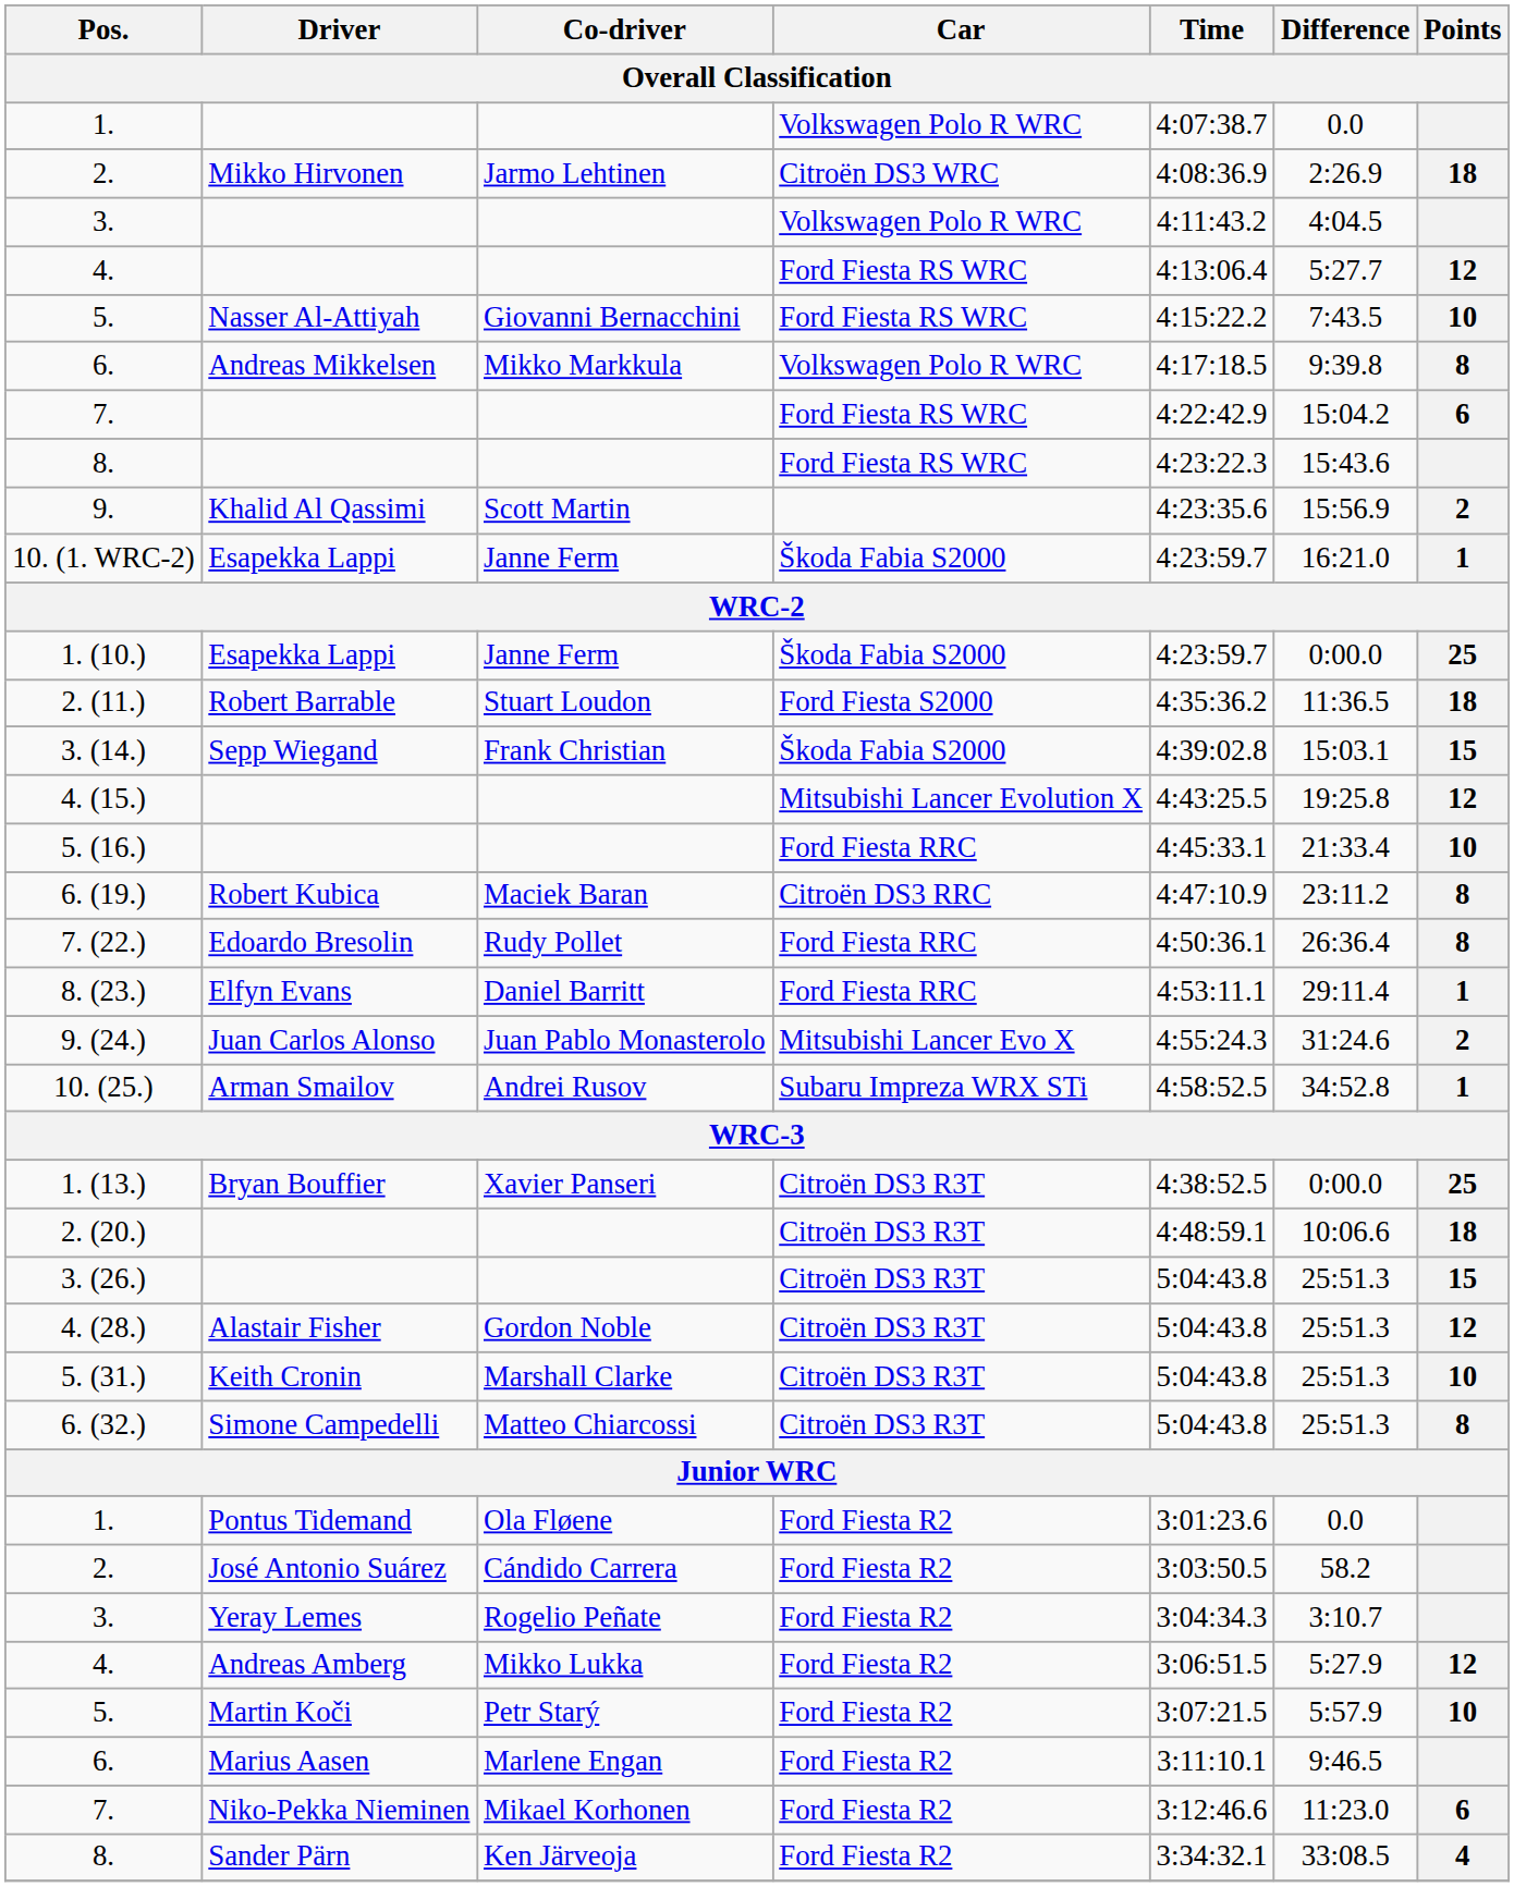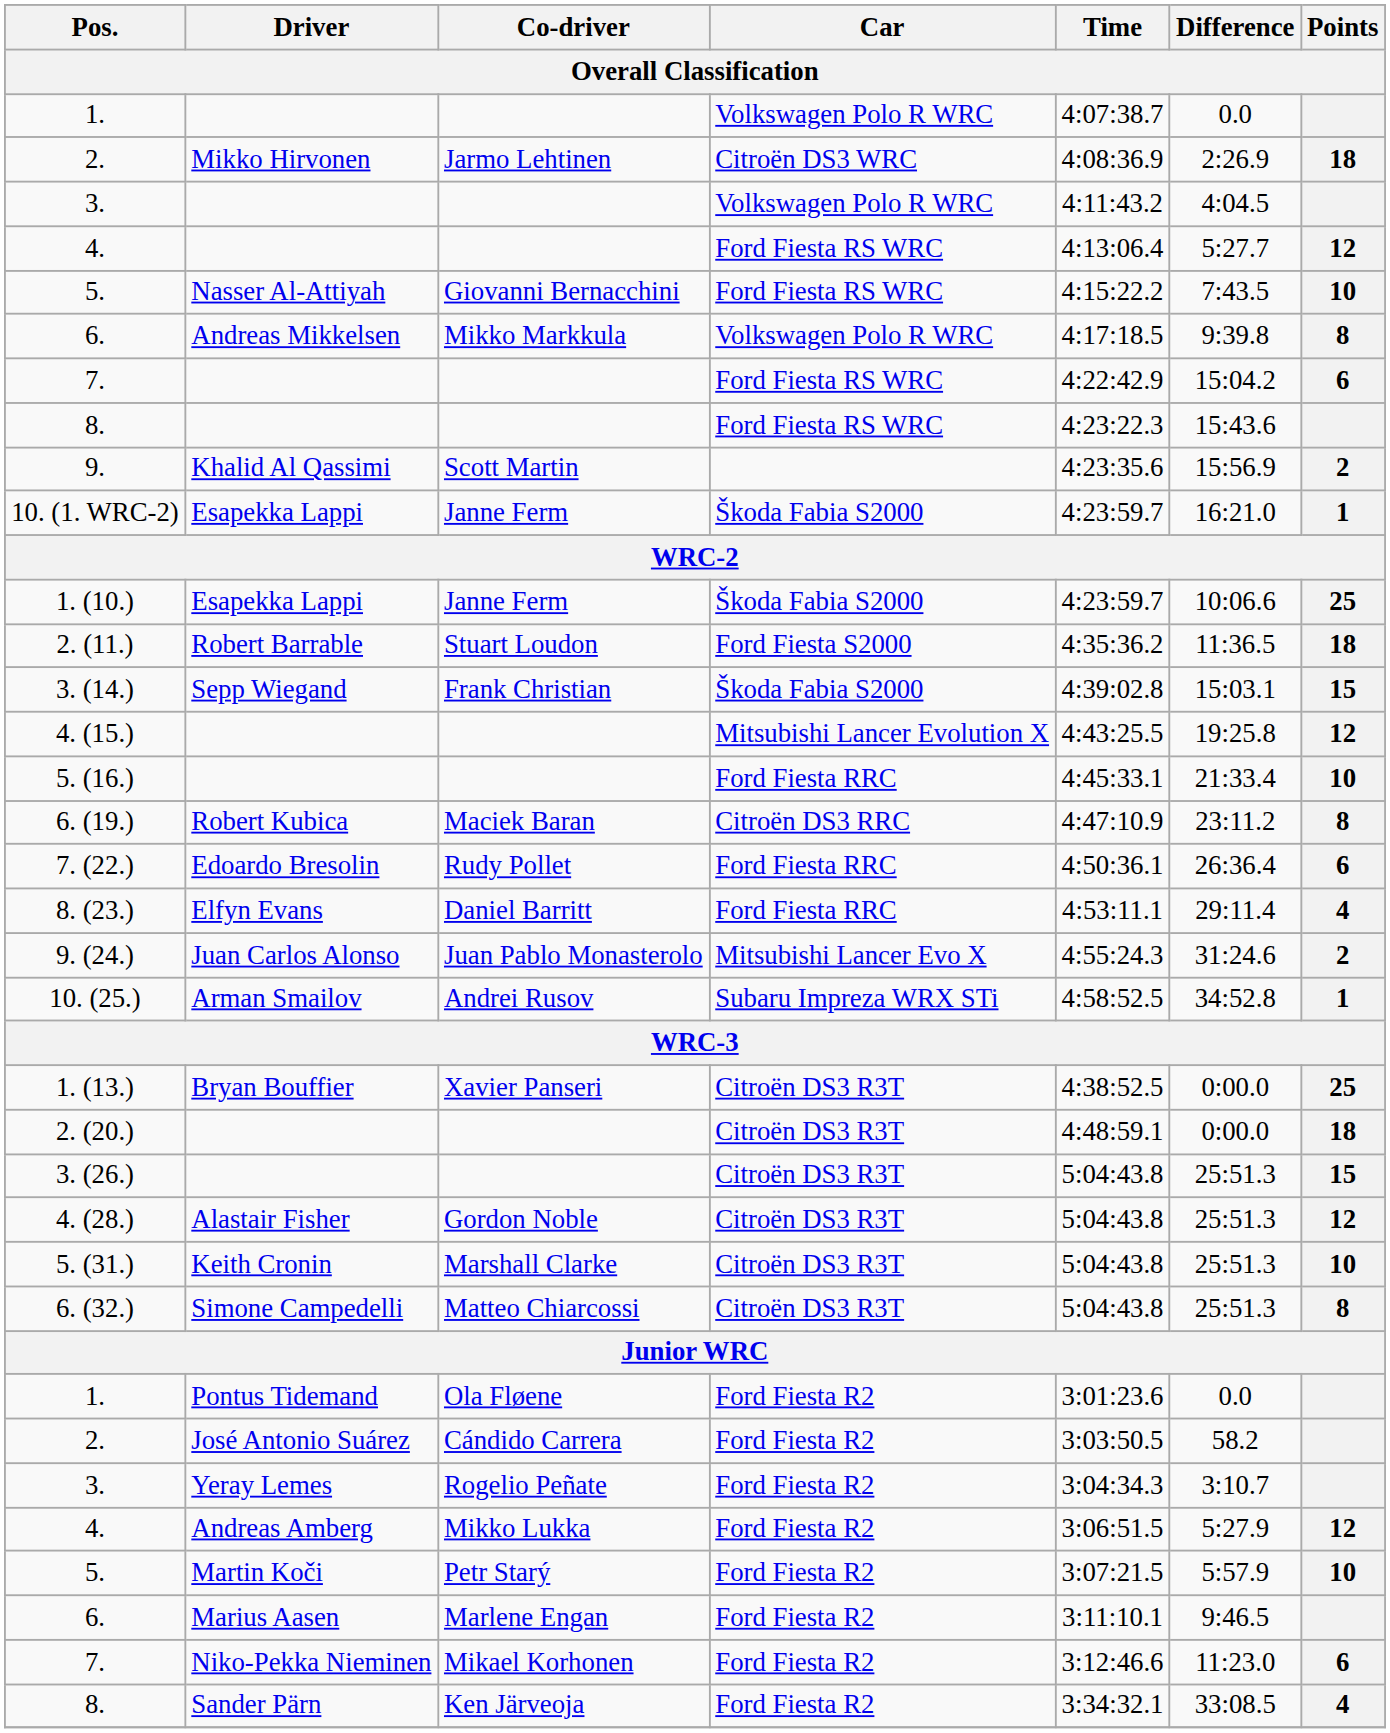 <table class="wikitable" style="text-align: center; font-size: 90%; max-width: 950px;">
 <tr>
 <th>Pos.</th>
 <th>Driver</th>
 <th>Co-driver</th>
 <th>Car</th>
 <th>Time</th>
 <th>Difference</th>
 <th>Points</th>
 </tr>
 <tr>
 <th colspan=7>Overall Classification<br></th>
 </tr>
 <tr>
 <td>1.</td>
 <td align="left"> </td>
 <td align="left"> </td>
 <td align="left"><a href='#'>Volkswagen Polo R WRC</a></td>
 <td>4:07:38.7</td>
 <td>0.0</td>
 <th></th>
 </tr>
 <tr>
 <td>2.</td>
 <td align="left"> <a href='#'>Mikko Hirvonen</a></td>
 <td align="left"> <a href='#'>Jarmo Lehtinen</a></td>
 <td align="left"><a href='#'>Citroën DS3 WRC</a></td>
 <td>4:08:36.9</td>
 <td>2:26.9</td>
 <th>18</th>
 </tr>
 <tr>
 <td>3.</td>
 <td align="left"> </td>
 <td align="left"> </td>
 <td align="left"><a href='#'>Volkswagen Polo R WRC</a></td>
 <td>4:11:43.2</td>
 <td>4:04.5</td>
 <th></th>
 </tr>
 <tr>
 <td>4.</td>
 <td align="left"> </td>
 <td align="left"> </td>
 <td align="left"><a href='#'>Ford Fiesta RS WRC</a></td>
 <td>4:13:06.4</td>
 <td>5:27.7</td>
 <th>12</th>
 </tr>
 <tr>
 <td>5.</td>
 <td align="left"> <a href='#'>Nasser Al-Attiyah</a></td>
 <td align="left"> <a href='#'>Giovanni Bernacchini</a></td>
 <td align="left"><a href='#'>Ford Fiesta RS WRC</a></td>
 <td>4:15:22.2</td>
 <td>7:43.5</td>
 <th>10</th>
 </tr>
 <tr>
 <td>6.</td>
 <td align="left"> <a href='#'>Andreas Mikkelsen</a></td>
 <td align="left"> <a href='#'>Mikko Markkula</a></td>
 <td align="left"><a href='#'>Volkswagen Polo R WRC</a></td>
 <td>4:17:18.5</td>
 <td>9:39.8</td>
 <th>8</th>
 </tr>
 <tr>
 <td>7.</td>
 <td align="left"> </td>
 <td align="left"> </td>
 <td align="left"><a href='#'>Ford Fiesta RS WRC</a></td>
 <td>4:22:42.9</td>
 <td>15:04.2</td>
 <th>6</th>
 </tr>
 <tr>
 <td>8.</td>
 <td align="left"> </td>
 <td align="left"> </td>
 <td align="left"><a href='#'>Ford Fiesta RS WRC</a></td>
 <td>4:23:22.3</td>
 <td>15:43.6</td>
 <th></th>
 </tr>
 <tr>
 <td>9.</td>
 <td align="left"> <a href='#'>Khalid Al Qassimi</a></td>
 <td align="left"> <a href='#'>Scott Martin</a></td>
 <td align="left"></td>
 <td>4:23:35.6</td>
 <td>15:56.9</td>
 <th>2</th>
 </tr>
 <tr>
 <td>10. (1. WRC-2)</td>
 <td align="left"> <a href='#'>Esapekka Lappi</a></td>
 <td align="left"> <a href='#'>Janne Ferm</a></td>
 <td align="left"><a href='#'>Škoda Fabia S2000</a></td>
 <td>4:23:59.7</td>
 <td>16:21.0</td>
 <th>1</th>
 </tr>
 <tr>
 <th colspan=7><a href='#'>WRC-2</a></th>
 </tr>
 <tr>
 <td>1. (10.)</td>
 <td align="left"> <a href='#'>Esapekka Lappi</a></td>
 <td align="left"> <a href='#'>Janne Ferm</a></td>
 <td align="left"><a href='#'>Škoda Fabia S2000</a></td>
 <td>4:23:59.7</td>
-<td>0:00.0</td>
+<td>10:06.6</td>
 <th>25</th>
 </tr>
 <tr>
 <td>2. (11.)</td>
 <td align="left"> <a href='#'>Robert Barrable</a></td>
 <td align="left"> <a href='#'>Stuart Loudon</a></td>
 <td align="left"><a href='#'>Ford Fiesta S2000</a></td>
 <td>4:35:36.2</td>
 <td>11:36.5</td>
 <th>18</th>
 </tr>
 <tr>
 <td>3. (14.)</td>
 <td align="left"> <a href='#'>Sepp Wiegand</a></td>
 <td align="left"> <a href='#'>Frank Christian</a></td>
 <td align="left"><a href='#'>Škoda Fabia S2000</a></td>
 <td>4:39:02.8</td>
 <td>15:03.1</td>
 <th>15</th>
 </tr>
 <tr>
 <td>4. (15.)</td>
 <td align="left"> </td>
 <td align="left"> </td>
 <td align="left"><a href='#'>Mitsubishi Lancer Evolution X</a></td>
 <td>4:43:25.5</td>
 <td>19:25.8</td>
 <th>12</th>
 </tr>
 <tr>
 <td>5. (16.)</td>
 <td align="left"> </td>
 <td align="left"> </td>
 <td align="left"><a href='#'>Ford Fiesta RRC</a></td>
 <td>4:45:33.1</td>
 <td>21:33.4</td>
 <th>10</th>
 </tr>
 <tr>
 <td>6. (19.)</td>
 <td align="left"> <a href='#'>Robert Kubica</a></td>
 <td align="left"> <a href='#'>Maciek Baran</a></td>
 <td align="left"><a href='#'>Citroën DS3 RRC</a></td>
 <td>4:47:10.9</td>
 <td>23:11.2</td>
 <th>8</th>
 </tr>
 <tr>
 <td>7. (22.)</td>
 <td align="left"> <a href='#'>Edoardo Bresolin</a></td>
 <td align="left"> <a href='#'>Rudy Pollet</a></td>
 <td align="left"><a href='#'>Ford Fiesta RRC</a></td>
 <td>4:50:36.1</td>
 <td>26:36.4</td>
-<th>8</th>
+<th>6</th>
 </tr>
 <tr>
 <td>8. (23.)</td>
 <td align="left"> <a href='#'>Elfyn Evans</a></td>
 <td align="left"> <a href='#'>Daniel Barritt</a></td>
 <td align="left"><a href='#'>Ford Fiesta RRC</a></td>
 <td>4:53:11.1</td>
 <td>29:11.4</td>
-<th>1</th>
+<th>4</th>
 </tr>
 <tr>
 <td>9. (24.)</td>
 <td align="left"> <a href='#'>Juan Carlos Alonso</a></td>
 <td align="left"> <a href='#'>Juan Pablo Monasterolo</a></td>
 <td align="left"><a href='#'>Mitsubishi Lancer Evo X</a></td>
 <td>4:55:24.3</td>
 <td>31:24.6</td>
 <th>2</th>
 </tr>
 <tr>
 <td>10. (25.)</td>
 <td align="left"> <a href='#'>Arman Smailov</a></td>
 <td align="left"> <a href='#'>Andrei Rusov</a></td>
 <td align="left"><a href='#'>Subaru Impreza WRX STi</a></td>
 <td>4:58:52.5</td>
 <td>34:52.8</td>
 <th>1</th>
 </tr>
 <tr>
 <th colspan=7><a href='#'>WRC-3</a></th>
 </tr>
 <tr>
 <td>1. (13.)</td>
 <td align="left"> <a href='#'>Bryan Bouffier</a></td>
 <td align="left"> <a href='#'>Xavier Panseri</a></td>
 <td align="left"><a href='#'>Citroën DS3 R3T</a></td>
 <td>4:38:52.5</td>
 <td>0:00.0</td>
 <th>25</th>
 </tr>
 <tr>
 <td>2. (20.)</td>
 <td align="left"> </td>
 <td align="left"> </td>
 <td align="left"><a href='#'>Citroën DS3 R3T</a></td>
 <td>4:48:59.1</td>
-<td>10:06.6</td>
+<td>0:00.0</td>
 <th>18</th>
 </tr>
 <tr>
 <td>3. (26.)</td>
 <td align="left"> </td>
 <td align="left"> </td>
 <td align="left"><a href='#'>Citroën DS3 R3T</a></td>
 <td>5:04:43.8</td>
 <td>25:51.3</td>
 <th>15</th>
 </tr>
 <tr>
 <td>4. (28.)</td>
 <td align="left"> <a href='#'>Alastair Fisher</a></td>
 <td align="left"> <a href='#'>Gordon Noble</a></td>
 <td align="left"><a href='#'>Citroën DS3 R3T</a></td>
 <td>5:04:43.8</td>
 <td>25:51.3</td>
 <th>12</th>
 </tr>
 <tr>
 <td>5. (31.)</td>
 <td align="left"> <a href='#'>Keith Cronin</a></td>
 <td align="left"> <a href='#'>Marshall Clarke</a></td>
 <td align="left"><a href='#'>Citroën DS3 R3T</a></td>
 <td>5:04:43.8</td>
 <td>25:51.3</td>
 <th>10</th>
 </tr>
 <tr>
 <td>6. (32.)</td>
 <td align="left"> <a href='#'>Simone Campedelli</a></td>
 <td align="left"> <a href='#'>Matteo Chiarcossi</a></td>
 <td align="left"><a href='#'>Citroën DS3 R3T</a></td>
 <td>5:04:43.8</td>
 <td>25:51.3</td>
 <th>8</th>
 </tr>
 <tr>
 <th colspan=7><a href='#'>Junior WRC</a></th>
 </tr>
 <tr>
 <td>1.</td>
 <td align="left"> <a href='#'>Pontus Tidemand</a></td>
 <td align="left"> <a href='#'>Ola Fløene</a></td>
 <td align="left"><a href='#'>Ford Fiesta R2</a></td>
 <td>3:01:23.6</td>
 <td>0.0</td>
 <th></th>
 </tr>
 <tr>
 <td>2.</td>
 <td align="left"> <a href='#'>José Antonio Suárez</a></td>
 <td align="left"> <a href='#'>Cándido Carrera</a></td>
 <td align="left"><a href='#'>Ford Fiesta R2</a></td>
 <td>3:03:50.5</td>
 <td>58.2</td>
 <th></th>
 </tr>
 <tr>
 <td>3.</td>
 <td align="left"> <a href='#'>Yeray Lemes</a></td>
 <td align="left"> <a href='#'>Rogelio Peñate</a></td>
 <td align="left"><a href='#'>Ford Fiesta R2</a></td>
 <td>3:04:34.3</td>
 <td>3:10.7</td>
 <th></th>
 </tr>
 <tr>
 <td>4.</td>
 <td align="left"> <a href='#'>Andreas Amberg</a></td>
 <td align="left"> <a href='#'>Mikko Lukka</a></td>
 <td align="left"><a href='#'>Ford Fiesta R2</a></td>
 <td>3:06:51.5</td>
 <td>5:27.9</td>
 <th>12</th>
 </tr>
 <tr>
 <td>5.</td>
 <td align="left"> <a href='#'>Martin Koči</a></td>
 <td align="left"> <a href='#'>Petr Starý</a></td>
 <td align="left"><a href='#'>Ford Fiesta R2</a></td>
 <td>3:07:21.5</td>
 <td>5:57.9</td>
 <th>10</th>
 </tr>
 <tr>
 <td>6.</td>
 <td align="left"> <a href='#'>Marius Aasen</a></td>
 <td align="left"> <a href='#'>Marlene Engan</a></td>
 <td align="left"><a href='#'>Ford Fiesta R2</a></td>
 <td>3:11:10.1</td>
 <td>9:46.5</td>
 <th></th>
 </tr>
 <tr>
 <td>7.</td>
 <td align="left"> <a href='#'>Niko-Pekka Nieminen</a></td>
 <td align="left"> <a href='#'>Mikael Korhonen</a></td>
 <td align="left"><a href='#'>Ford Fiesta R2</a></td>
 <td>3:12:46.6</td>
 <td>11:23.0</td>
 <th>6</th>
 </tr>
 <tr>
 <td>8.</td>
 <td align="left"> <a href='#'>Sander Pärn</a></td>
 <td align="left"> <a href='#'>Ken Järveoja</a></td>
 <td align="left"><a href='#'>Ford Fiesta R2</a></td>
 <td>3:34:32.1</td>
 <td>33:08.5</td>
 <th>4</th>
 </tr>
 <tr>
 </tr>
 </table>
